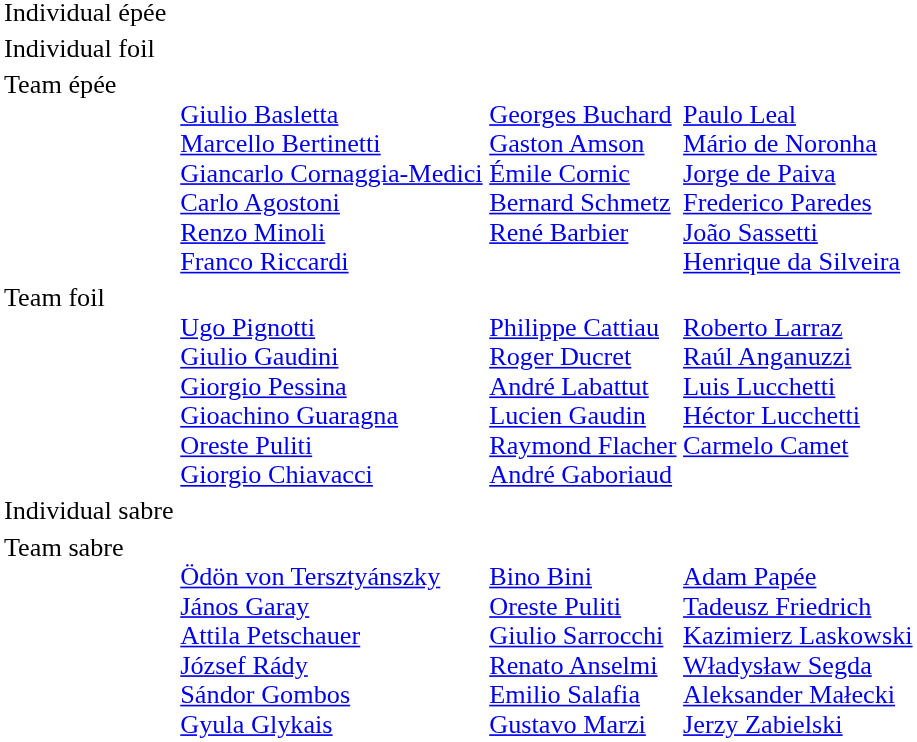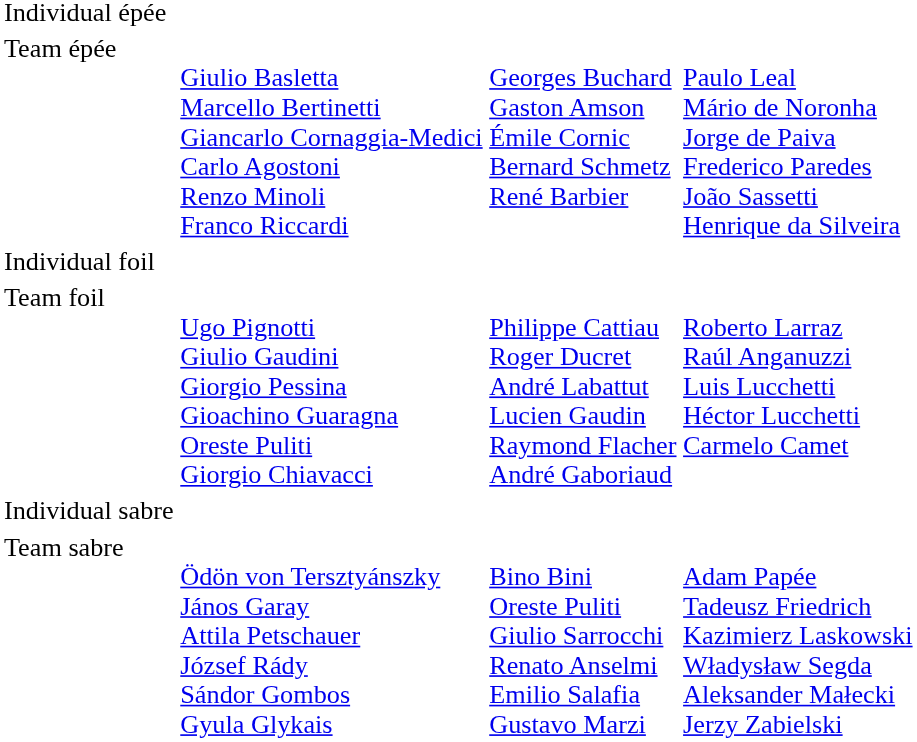 <table>
 <tr valign="top">
 <td>Individual épée<br></td>
-<td></td>
-<td></td>
-<td></td>
-</tr>
-<tr valign="top">
-<td>Individual foil<br></td>
 <td></td>
 <td></td>
 <td></td>
 </tr>
 <tr valign="top">
 <td>Team épée<br></td>
 <td><br><a href='#'>Giulio Basletta</a><br><a href='#'>Marcello Bertinetti</a><br><a href='#'>Giancarlo Cornaggia-Medici</a><br><a href='#'>Carlo Agostoni</a><br><a href='#'>Renzo Minoli</a><br><a href='#'>Franco Riccardi</a></td>
 <td><br><a href='#'>Georges Buchard</a><br><a href='#'>Gaston Amson</a><br><a href='#'>Émile Cornic</a><br><a href='#'>Bernard Schmetz</a><br><a href='#'>René Barbier</a></td>
 <td><br><a href='#'>Paulo Leal</a><br><a href='#'>Mário de Noronha</a><br><a href='#'>Jorge de Paiva</a><br><a href='#'>Frederico Paredes</a><br><a href='#'>João Sassetti</a><br><a href='#'>Henrique da Silveira</a></td>
+</tr>
+<tr valign="top">
+<td>Individual foil<br></td>
+<td></td>
+<td></td>
+<td></td>
 </tr>
 <tr valign="top">
 <td>Team foil<br></td>
 <td><br><a href='#'>Ugo Pignotti</a><br><a href='#'>Giulio Gaudini</a><br><a href='#'>Giorgio Pessina</a><br><a href='#'>Gioachino Guaragna</a><br><a href='#'>Oreste Puliti</a><br><a href='#'>Giorgio Chiavacci</a></td>
 <td><br><a href='#'>Philippe Cattiau</a><br><a href='#'>Roger Ducret</a><br><a href='#'>André Labattut</a><br><a href='#'>Lucien Gaudin</a><br><a href='#'>Raymond Flacher</a><br><a href='#'>André Gaboriaud</a></td>
 <td valign=top><br><a href='#'>Roberto Larraz</a><br><a href='#'>Raúl Anganuzzi</a><br><a href='#'>Luis Lucchetti</a><br><a href='#'>Héctor Lucchetti</a><br><a href='#'>Carmelo Camet</a></td>
 </tr>
 <tr valign="top">
 <td>Individual sabre<br></td>
 <td></td>
 <td></td>
 <td></td>
 </tr>
 <tr valign="top">
 <td>Team sabre<br></td>
 <td><br><a href='#'>Ödön von Tersztyánszky</a><br><a href='#'>János Garay</a><br><a href='#'>Attila Petschauer</a><br><a href='#'>József Rády</a><br><a href='#'>Sándor Gombos</a><br><a href='#'>Gyula Glykais</a></td>
 <td><br><a href='#'>Bino Bini</a><br><a href='#'>Oreste Puliti</a><br><a href='#'>Giulio Sarrocchi</a><br><a href='#'>Renato Anselmi</a><br><a href='#'>Emilio Salafia</a><br><a href='#'>Gustavo Marzi</a></td>
 <td><br><a href='#'>Adam Papée</a><br><a href='#'>Tadeusz Friedrich</a><br><a href='#'>Kazimierz Laskowski</a><br><a href='#'>Władysław Segda</a><br><a href='#'>Aleksander Małecki</a><br><a href='#'>Jerzy Zabielski</a></td>
 </tr>
 <tr>
 </tr>
 </table>
